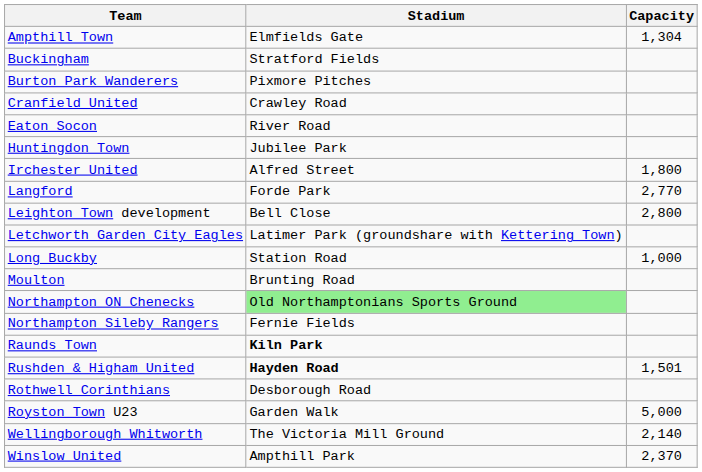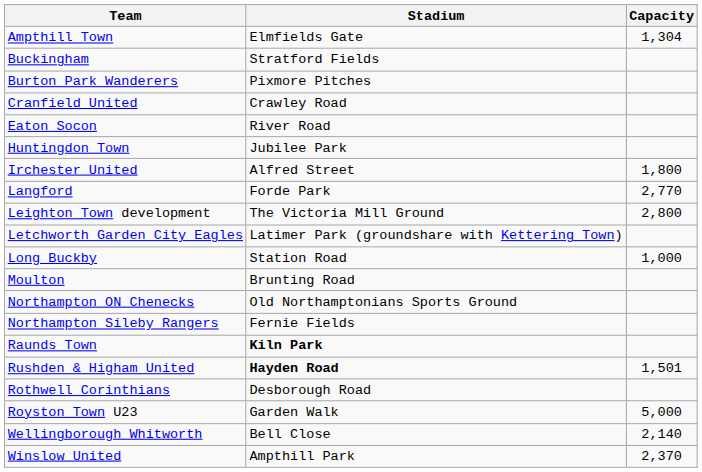 <table class="wikitable sortable">
 <tr>
 <th>Team</th>
 <th>Stadium</th>
 <th>Capacity</th>
 </tr>
 <tr>
 <td><a href='#'>Ampthill Town</a></td>
 <td>Elmfields Gate</td>
 <td align="center">1,304</td>
 </tr>
 <tr>
 <td><a href='#'>Buckingham</a></td>
 <td>Stratford Fields</td>
 <td align="center"></td>
 </tr>
 <tr>
 <td><a href='#'>Burton Park Wanderers</a></td>
 <td>Pixmore Pitches</td>
 <td align="center"></td>
 </tr>
 <tr>
 <td><a href='#'>Cranfield United</a></td>
 <td>Crawley Road</td>
 <td align="center"></td>
 </tr>
 <tr>
 <td><a href='#'>Eaton Socon</a></td>
 <td>River Road</td>
 <td align="center"></td>
 </tr>
 <tr>
 <td><a href='#'>Huntingdon Town</a></td>
 <td>Jubilee Park</td>
 <td align="center"></td>
 </tr>
 <tr>
 <td><a href='#'>Irchester United</a></td>
 <td>Alfred Street</td>
 <td align="center">1,800</td>
 </tr>
 <tr>
 <td><a href='#'>Langford</a></td>
 <td>Forde Park</td>
 <td align="center">2,770</td>
 </tr>
 <tr>
 <td><a href='#'>Leighton Town</a> development</td>
-<td>Bell Close</td>
+<td>The Victoria Mill Ground</td>
 <td align="center">2,800</td>
 </tr>
 <tr>
 <td><a href='#'>Letchworth Garden City Eagles</a></td>
 <td>Latimer Park (groundshare with <a href='#'>Kettering Town</a>)</td>
 <td align="center"></td>
 </tr>
 <tr>
 <td><a href='#'>Long Buckby</a></td>
 <td>Station Road</td>
 <td align="center">1,000</td>
 </tr>
 <tr>
 <td><a href='#'>Moulton</a></td>
 <td>Brunting Road</td>
 <td align="center"></td>
 </tr>
 <tr>
 <td><a href='#'>Northampton ON Chenecks</a></td>
-<td style="background: lightgreen;">Old Northamptonians Sports Ground</td>
+<td>Old Northamptonians Sports Ground</td>
 <td align="center"></td>
 </tr>
 <tr>
 <td><a href='#'>Northampton Sileby Rangers</a></td>
 <td>Fernie Fields</td>
 <td align="center"></td>
 </tr>
 <tr>
 <td><a href='#'>Raunds Town</a></td>
 <td><strong>Kiln Park</strong></td>
 <td align="center"></td>
 </tr>
 <tr>
 <td><a href='#'>Rushden & Higham United</a></td>
 <td><strong>Hayden Road</strong></td>
 <td align="center">1,501</td>
 </tr>
 <tr>
 <td><a href='#'>Rothwell Corinthians</a></td>
 <td>Desborough Road</td>
 <td align="center"></td>
 </tr>
 <tr>
 <td><a href='#'>Royston Town</a> U23</td>
 <td>Garden Walk</td>
 <td align="center">5,000</td>
 </tr>
 <tr>
 <td><a href='#'>Wellingborough Whitworth</a></td>
-<td>The Victoria Mill Ground</td>
+<td>Bell Close</td>
 <td align="center">2,140</td>
 </tr>
 <tr>
 <td><a href='#'>Winslow United</a></td>
 <td>Ampthill Park</td>
 <td align="center">2,370</td>
 </tr>
 </table>
